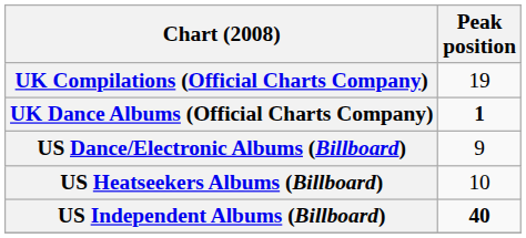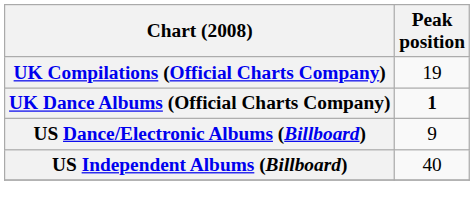 <table class="wikitable sortable plainrowheaders" style="text-align:center">
 <tr>
 <th scope="col">Chart (2008)</th>
 <th scope="col">Peak<br>position</th>
 </tr>
 <tr>
 <th scope="row"><a href='#'>UK Compilations</a> (<a href='#'>Official Charts Company</a>)</th>
 <td>19</td>
 </tr>
 <tr>
 <th scope="row"><a href='#'>UK Dance Albums</a> (Official Charts Company)</th>
 <td><strong>1</strong></td>
 </tr>
 <tr>
 <th scope="row">US <a href='#'>Dance/Electronic Albums</a> (<em><a href='#'>Billboard</a></em>)</th>
 <td>9</td>
 </tr>
 <tr>
-<th scope="row">US <a href='#'>Heatseekers Albums</a> (<em>Billboard</em>)</th>
-<td>10</td>
-</tr>
-<tr>
 <th scope="row">US <a href='#'>Independent Albums</a> (<em>Billboard</em>)</th>
-<td><strong>40</strong></td>
+<td>40</td>
 </tr>
 <tr>
 </tr>
 </table>
